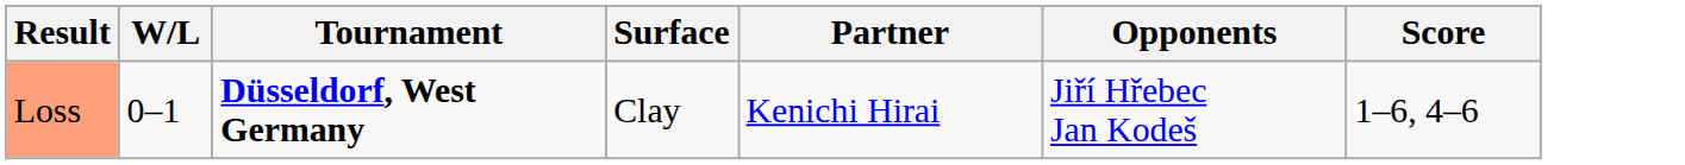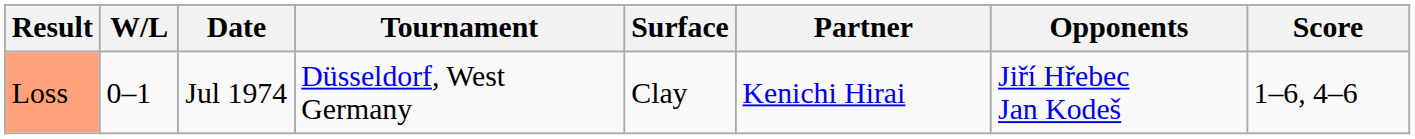 <table class="sortable wikitable">
 <tr>
 <th style="width:40px">Result</th>
 <th style="width:35px" class="unsortable">W/L</th>
+<th style="width:55px">Date</th>
 <th style="width:170px">Tournament</th>
 <th style="width:50px">Surface</th>
 <th style="width:130px">Partner</th>
 <th style="width:130px">Opponents</th>
 <th style="width:80px" class="unsortable">Score</th>
 </tr>
 <tr>
 <td style="background:#ffa07a;">Loss</td>
 <td>0–1</td>
-<td><strong><a href='#'>Düsseldorf</a>, West Germany</strong></td>
+<td>Jul 1974</td>
+<td><a href='#'>Düsseldorf</a>, West Germany</td>
 <td>Clay</td>
 <td> <a href='#'>Kenichi Hirai</a></td>
 <td> <a href='#'>Jiří Hřebec</a><br> <a href='#'>Jan Kodeš</a></td>
 <td>1–6, 4–6</td>
 </tr>
 </table>
